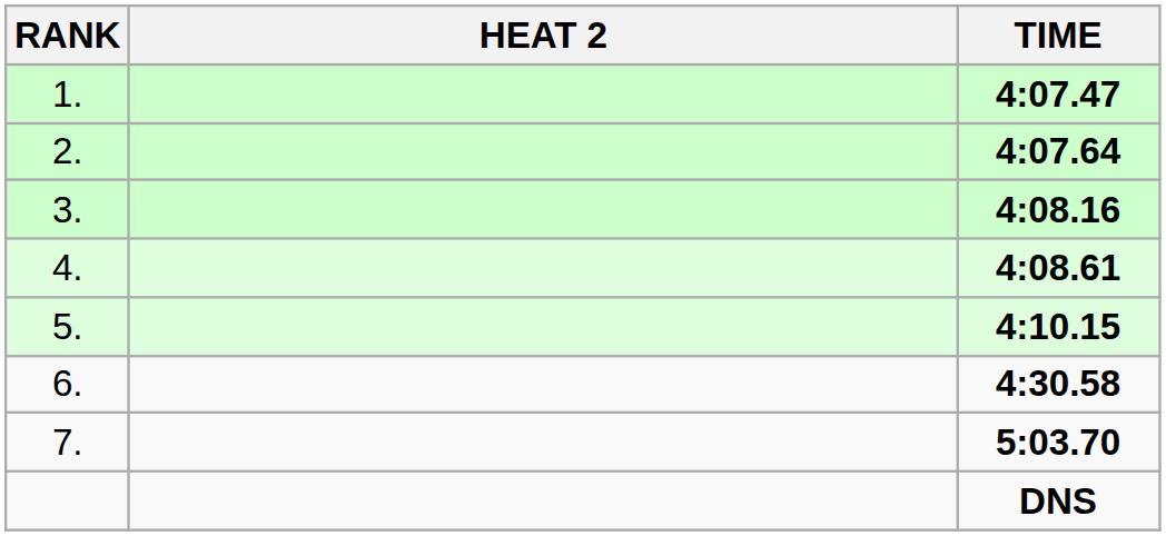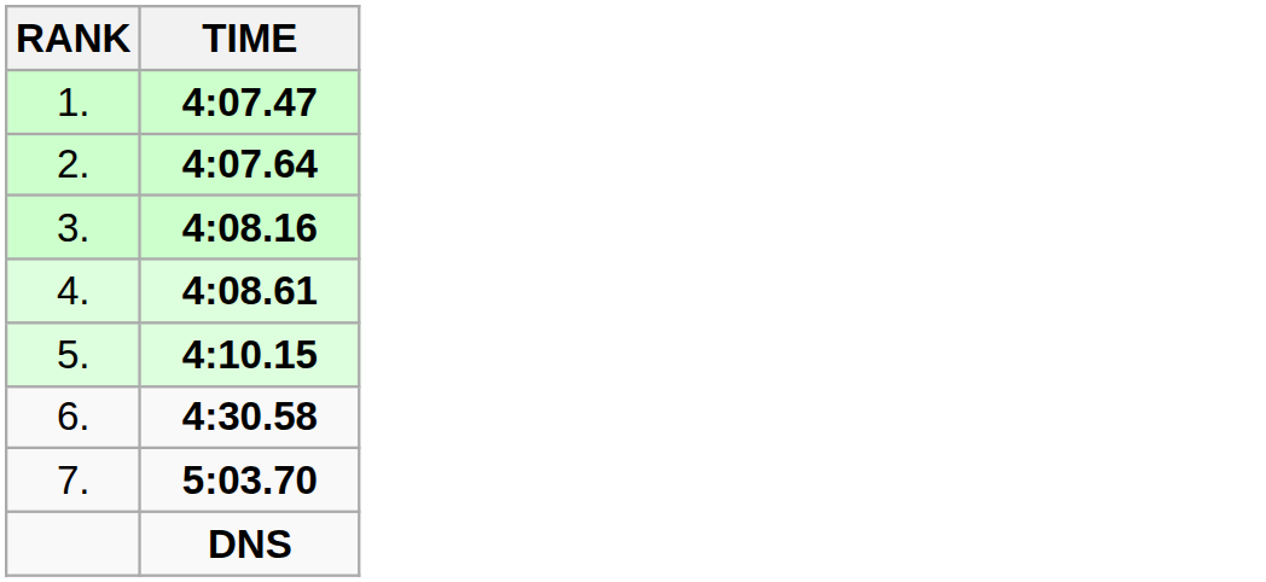 <table class="wikitable" style="border-collapse: collapse; font-size: 90%;">
 <tr>
 <th>RANK</th>
-<th style="width: 22em">HEAT 2</th>
 <th style="width: 5em">TIME</th>
 </tr>
 <tr style="background:#ccffcc;">
 <td align="center">1.</td>
-<td></td>
 <td align="center"><strong>4:07.47</strong></td>
 </tr>
 <tr style="background:#ccffcc;">
 <td align="center">2.</td>
-<td></td>
 <td align="center"><strong>4:07.64</strong></td>
 </tr>
 <tr style="background:#ccffcc;">
 <td align="center">3.</td>
-<td></td>
 <td align="center"><strong>4:08.16</strong></td>
 </tr>
 <tr style="background:#ddffdd;">
 <td align="center">4.</td>
-<td></td>
 <td align="center"><strong>4:08.61</strong></td>
 </tr>
 <tr style="background:#ddffdd;">
 <td align="center">5.</td>
-<td></td>
 <td align="center"><strong>4:10.15</strong></td>
 </tr>
 <tr>
 <td align="center">6.</td>
-<td></td>
 <td align="center"><strong>4:30.58</strong></td>
 </tr>
 <tr>
 <td align="center">7.</td>
-<td></td>
 <td align="center"><strong>5:03.70</strong></td>
 </tr>
 <tr>
 <td align="center"></td>
-<td></td>
 <td align="center"><strong>DNS</strong></td>
 </tr>
 </table>
